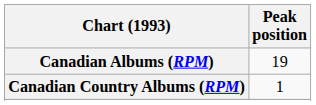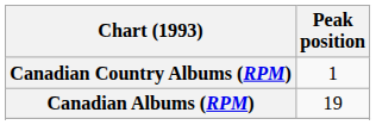 <table class="wikitable sortable plainrowheaders" style="text-align:center">
 <tr>
 <th scope="col">Chart (1993)</th>
 <th scope="col">Peak<br>position</th>
 </tr>
 <tr>
+<th scope="row">Canadian Country Albums (<em><a href='#'>RPM</a></em>)</th>
+<td>1</td>
+</tr>
+<tr>
 <th scope="row">Canadian Albums (<em><a href='#'>RPM</a></em>)</th>
 <td>19</td>
-</tr>
-<tr>
-<th scope="row">Canadian Country Albums (<em><a href='#'>RPM</a></em>)</th>
-<td>1</td>
 </tr>
 <tr>
 </tr>
 <tr>
 </tr>
 </table>
